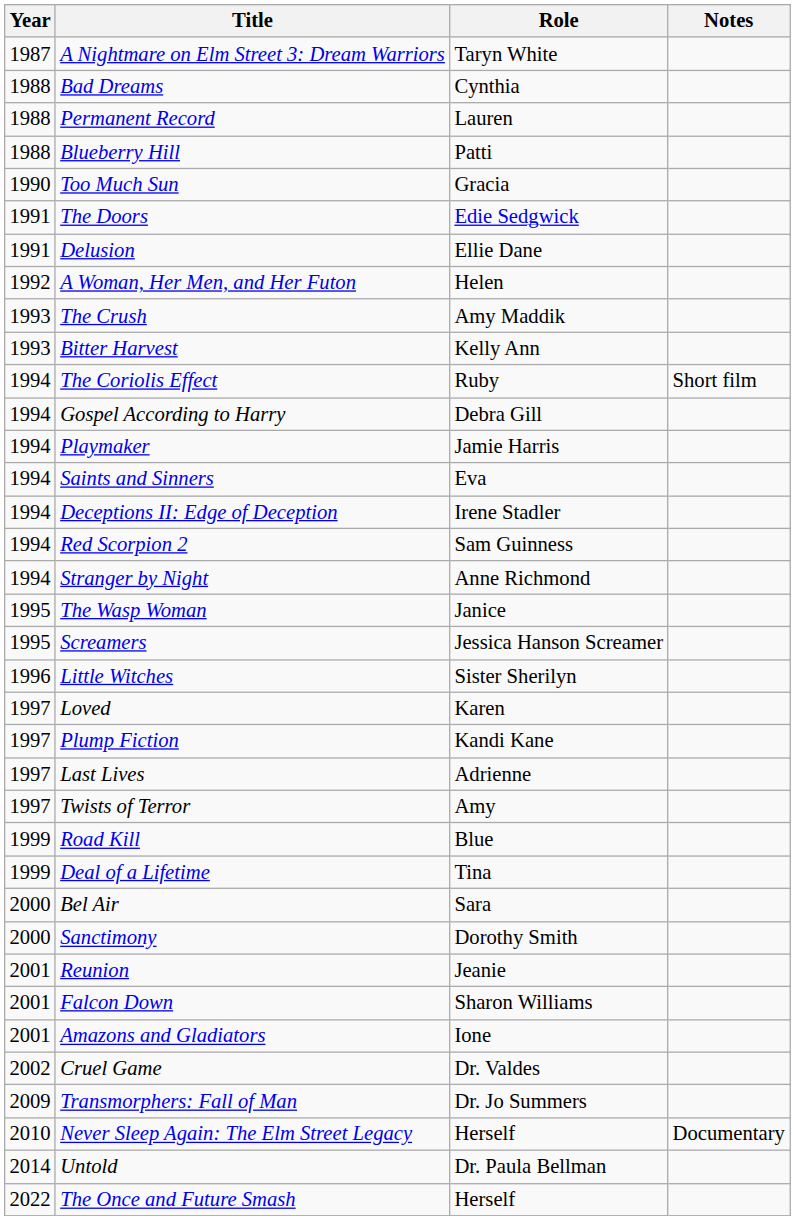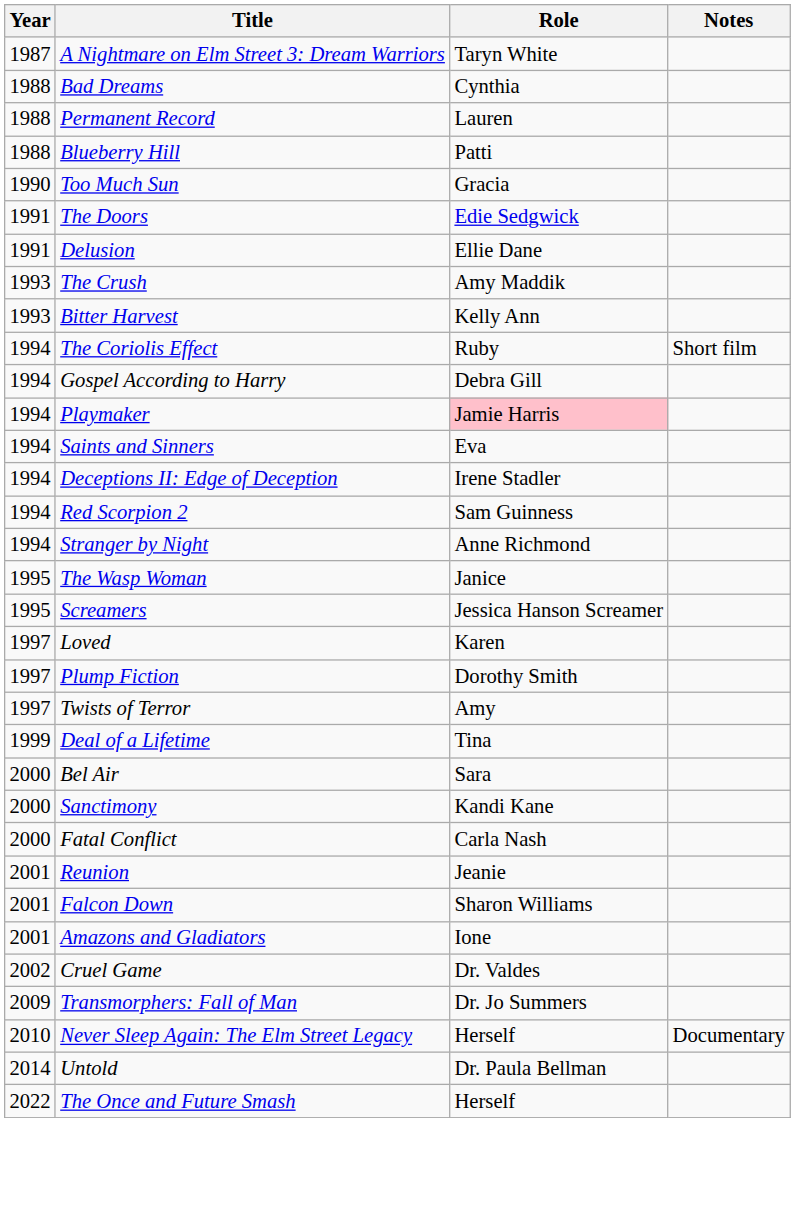 <table class="wikitable sortable">
 <tr>
 <th>Year</th>
 <th>Title</th>
 <th>Role</th>
 <th>Notes</th>
 </tr>
 <tr>
 <td>1987</td>
 <td><em><a href='#'>A Nightmare on Elm Street 3: Dream Warriors</a></em></td>
 <td>Taryn White</td>
 <td></td>
 </tr>
 <tr>
 <td>1988</td>
 <td><em><a href='#'>Bad Dreams</a></em></td>
 <td>Cynthia</td>
 <td></td>
 </tr>
 <tr>
 <td>1988</td>
 <td><em><a href='#'>Permanent Record</a></em></td>
 <td>Lauren</td>
 <td></td>
 </tr>
 <tr>
 <td>1988</td>
 <td><em><a href='#'>Blueberry Hill</a></em></td>
 <td>Patti</td>
 <td></td>
 </tr>
 <tr>
 <td>1990</td>
 <td><em><a href='#'>Too Much Sun</a></em></td>
 <td>Gracia</td>
 <td></td>
 </tr>
 <tr>
 <td>1991</td>
 <td><em><a href='#'>The Doors</a></em></td>
 <td><a href='#'>Edie Sedgwick</a></td>
 <td></td>
 </tr>
 <tr>
 <td>1991</td>
 <td><em><a href='#'>Delusion</a></em></td>
 <td>Ellie Dane</td>
 <td></td>
 </tr>
 <tr>
-<td>1992</td>
-<td><em><a href='#'>A Woman, Her Men, and Her Futon</a></em></td>
-<td>Helen</td>
-<td></td>
-</tr>
-<tr>
 <td>1993</td>
 <td><em><a href='#'>The Crush</a></em></td>
 <td>Amy Maddik</td>
 <td></td>
 </tr>
 <tr>
 <td>1993</td>
 <td><em><a href='#'>Bitter Harvest</a></em></td>
 <td>Kelly Ann</td>
 <td></td>
 </tr>
 <tr>
 <td>1994</td>
 <td><em><a href='#'>The Coriolis Effect</a></em></td>
 <td>Ruby</td>
 <td>Short film</td>
 </tr>
 <tr>
 <td>1994</td>
 <td><em>Gospel According to Harry</em></td>
 <td>Debra Gill</td>
 <td></td>
 </tr>
 <tr>
 <td>1994</td>
 <td><em><a href='#'>Playmaker</a></em></td>
-<td>Jamie Harris</td>
+<td style="background: pink;">Jamie Harris</td>
 <td></td>
 </tr>
 <tr>
 <td>1994</td>
 <td><em><a href='#'>Saints and Sinners</a></em></td>
 <td>Eva</td>
 <td></td>
 </tr>
 <tr>
 <td>1994</td>
 <td><em><a href='#'>Deceptions II: Edge of Deception</a></em></td>
 <td>Irene Stadler</td>
 <td></td>
 </tr>
 <tr>
 <td>1994</td>
 <td><em><a href='#'>Red Scorpion 2</a></em></td>
 <td>Sam Guinness</td>
 <td></td>
 </tr>
 <tr>
 <td>1994</td>
 <td><em><a href='#'>Stranger by Night</a></em></td>
 <td>Anne Richmond</td>
 <td></td>
 </tr>
 <tr>
 <td>1995</td>
 <td><em><a href='#'>The Wasp Woman</a></em></td>
 <td>Janice</td>
 <td></td>
 </tr>
 <tr>
 <td>1995</td>
 <td><em><a href='#'>Screamers</a></em></td>
 <td>Jessica Hanson Screamer</td>
 <td></td>
 </tr>
 <tr>
-<td>1996</td>
-<td><em><a href='#'>Little Witches</a></em></td>
-<td>Sister Sherilyn</td>
-<td></td>
-</tr>
-<tr>
 <td>1997</td>
 <td><em>Loved</em></td>
 <td>Karen</td>
 <td></td>
 </tr>
 <tr>
 <td>1997</td>
 <td><em><a href='#'>Plump Fiction</a></em></td>
-<td>Kandi Kane</td>
-<td></td>
-</tr>
-<tr>
-<td>1997</td>
-<td><em>Last Lives</em></td>
-<td>Adrienne</td>
+<td>Dorothy Smith</td>
 <td></td>
 </tr>
 <tr>
 <td>1997</td>
 <td><em>Twists of Terror</em></td>
 <td>Amy</td>
-<td></td>
-</tr>
-<tr>
-<td>1999</td>
-<td><em><a href='#'>Road Kill</a></em></td>
-<td>Blue</td>
 <td></td>
 </tr>
 <tr>
 <td>1999</td>
 <td><em><a href='#'>Deal of a Lifetime</a></em></td>
 <td>Tina</td>
 <td></td>
 </tr>
 <tr>
 <td>2000</td>
 <td><em>Bel Air</em></td>
 <td>Sara</td>
 <td></td>
 </tr>
 <tr>
 <td>2000</td>
 <td><em><a href='#'>Sanctimony</a></em></td>
-<td>Dorothy Smith</td>
+<td>Kandi Kane</td>
+<td></td>
+</tr>
+<tr>
+<td>2000</td>
+<td><em>Fatal Conflict</em></td>
+<td>Carla Nash</td>
 <td></td>
 </tr>
 <tr>
 <td>2001</td>
 <td><em><a href='#'>Reunion</a></em></td>
 <td>Jeanie</td>
 <td></td>
 </tr>
 <tr>
 <td>2001</td>
 <td><em><a href='#'>Falcon Down</a></em></td>
 <td>Sharon Williams</td>
 <td></td>
 </tr>
 <tr>
 <td>2001</td>
 <td><em><a href='#'>Amazons and Gladiators</a></em></td>
 <td>Ione</td>
 <td></td>
 </tr>
 <tr>
 <td>2002</td>
 <td><em>Cruel Game</em></td>
 <td>Dr. Valdes</td>
 <td></td>
 </tr>
 <tr>
 <td>2009</td>
 <td><em><a href='#'>Transmorphers: Fall of Man</a></em></td>
 <td>Dr. Jo Summers</td>
 <td></td>
 </tr>
 <tr>
 <td>2010</td>
 <td><em><a href='#'>Never Sleep Again: The Elm Street Legacy</a></em></td>
 <td>Herself</td>
 <td>Documentary</td>
 </tr>
 <tr>
 <td>2014</td>
 <td><em>Untold</em></td>
 <td>Dr. Paula Bellman</td>
 <td></td>
 </tr>
 <tr>
 <td>2022</td>
 <td><em><a href='#'>The Once and Future Smash</a></em></td>
 <td>Herself</td>
 <td></td>
 </tr>
 <tr>
 </tr>
 </table>
